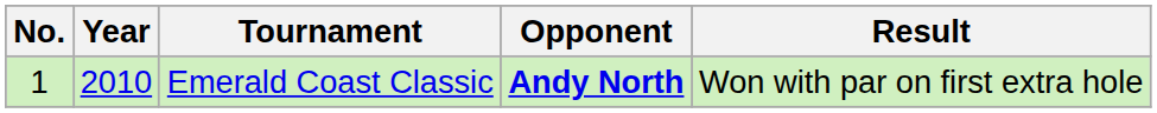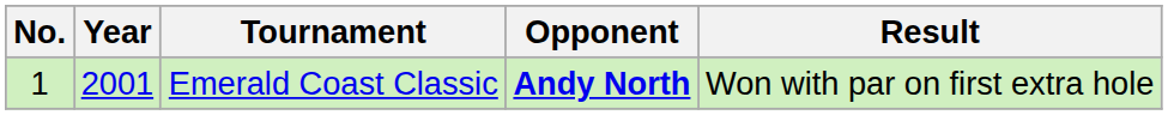 <table class="wikitable" style="font-size:95%;">
 <tr>
 <th>No.</th>
 <th>Year</th>
 <th>Tournament</th>
 <th>Opponent</th>
 <th>Result</th>
 </tr>
 <tr style="background:#D0F0C0;">
 <td align=center>1</td>
-<td><a href='#'>2010</a></td>
+<td><a href='#'>2001</a></td>
 <td><a href='#'>Emerald Coast Classic</a></td>
 <td><strong> <a href='#'>Andy North</a></strong></td>
 <td>Won with par on first extra hole</td>
 </tr>
 </table>
